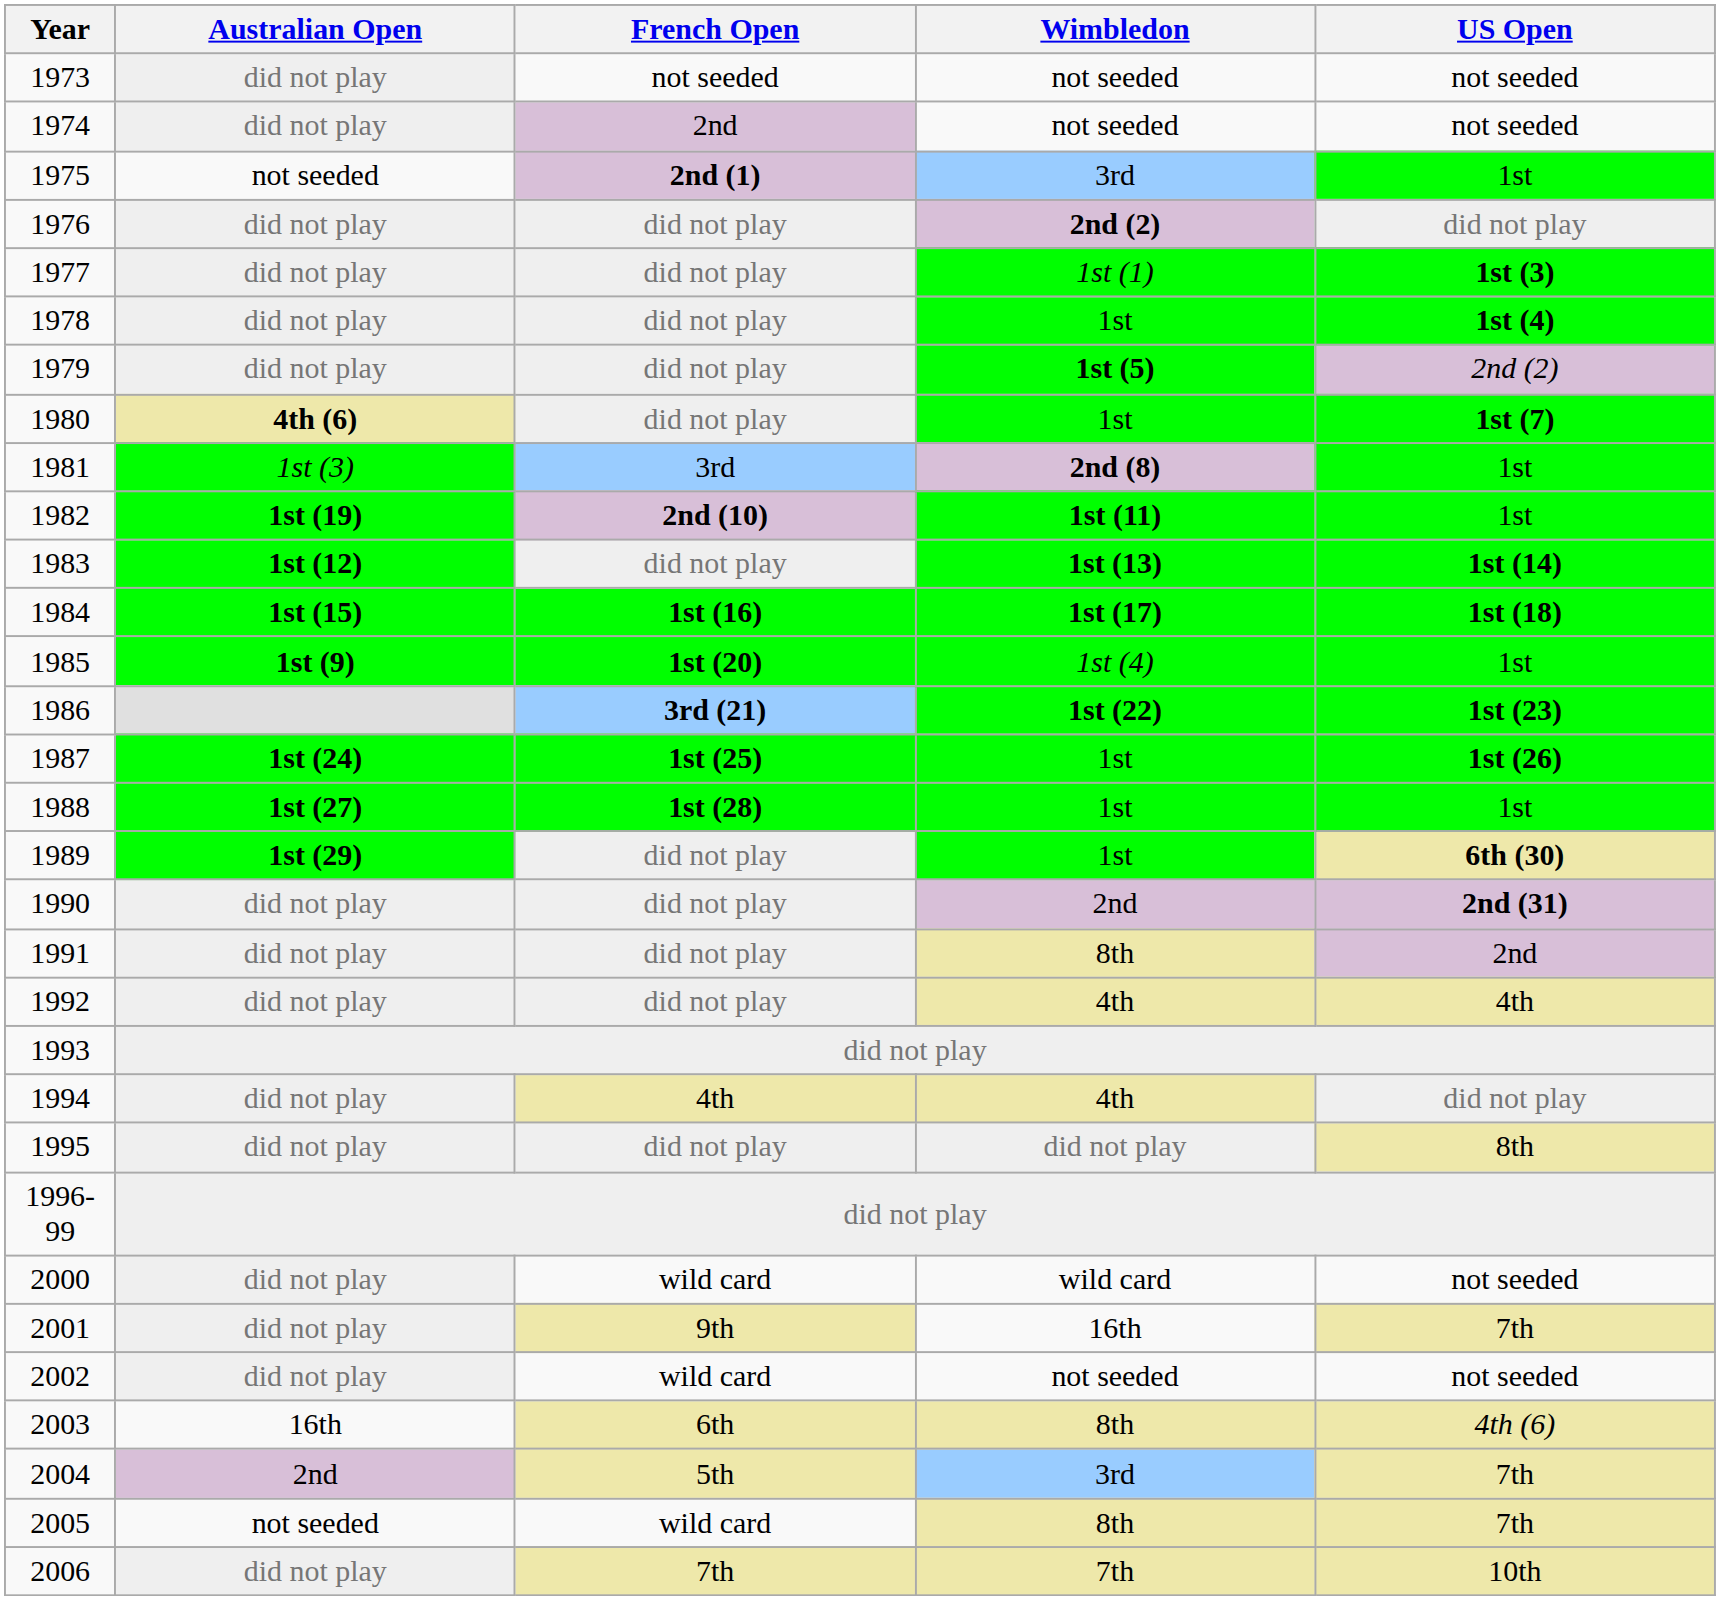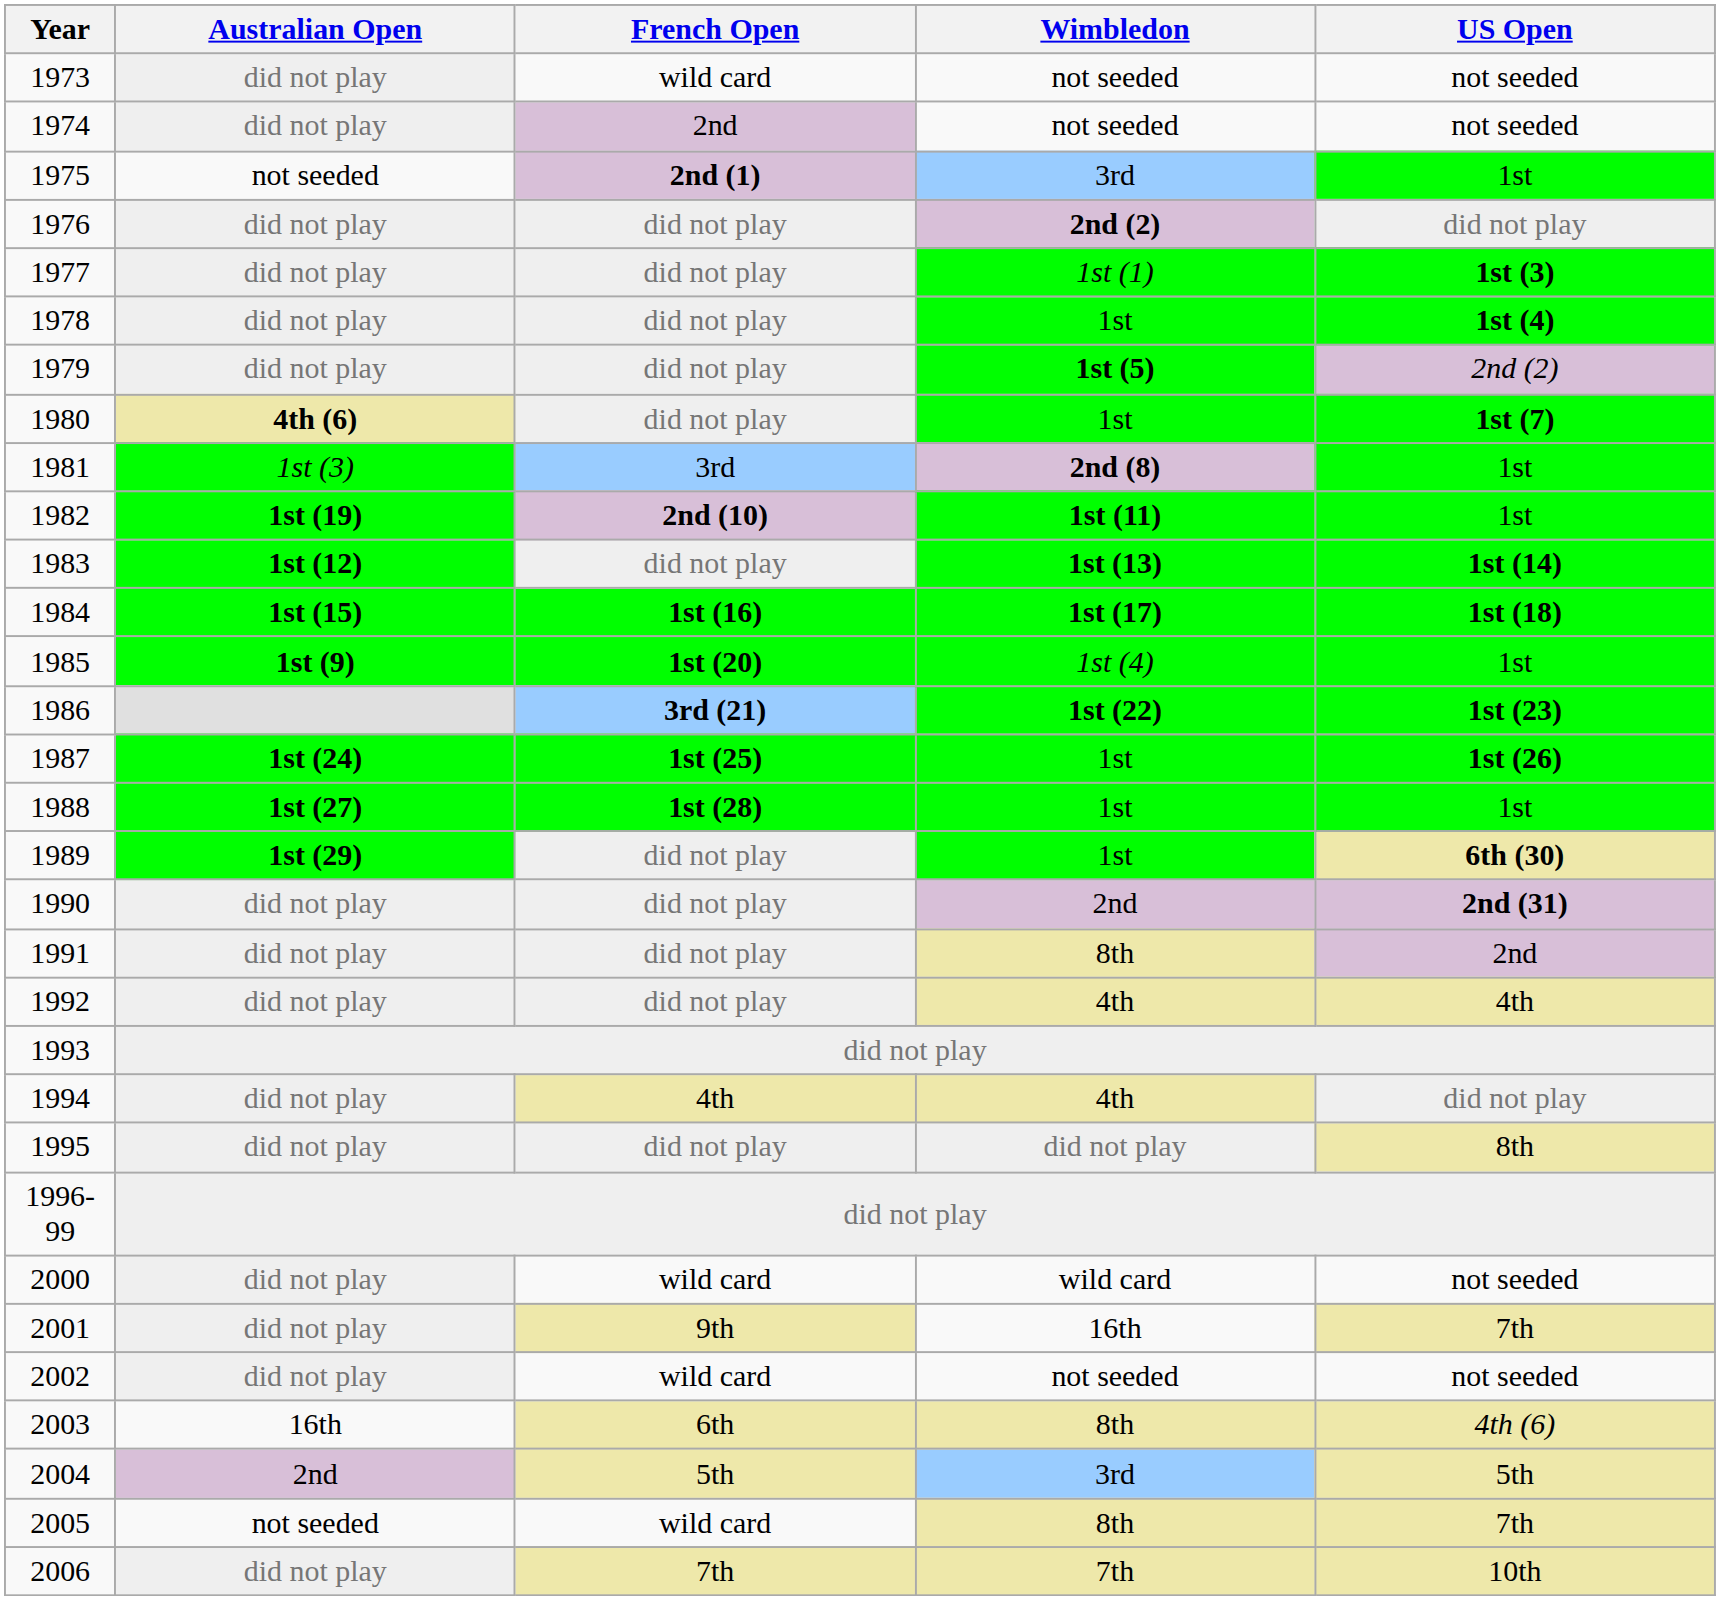 <table class=wikitable style=font-size:97%;text-align:center>
 <tr>
 <th width=50>Year</th>
 <th width=200><a href='#'>Australian Open</a></th>
 <th width=200><a href='#'>French Open</a></th>
 <th width=200><a href='#'>Wimbledon</a></th>
 <th width=200><a href='#'>US Open</a></th>
 </tr>
 <tr>
 <td>1973</td>
 <td style="color:#767676; background:#efefef">did not play</td>
-<td>not seeded</td>
+<td>wild card</td>
 <td>not seeded</td>
 <td>not seeded</td>
 </tr>
 <tr>
 <td>1974</td>
 <td style="color:#767676; background:#efefef">did not play</td>
 <td bgcolor=#D8BFD8>2nd</td>
 <td>not seeded</td>
 <td>not seeded</td>
 </tr>
 <tr>
 <td>1975</td>
 <td>not seeded</td>
 <td bgcolor=#D8BFD8><strong>2nd (1)</strong></td>
 <td bgcolor=#99ccff>3rd</td>
 <td bgcolor=#00FF00>1st</td>
 </tr>
 <tr>
 <td>1976</td>
 <td style="color:#767676; background:#efefef">did not play</td>
 <td style="color:#767676; background:#efefef">did not play</td>
 <td bgcolor=#D8BFD8><strong>2nd (2)</strong></td>
 <td style="color:#767676; background:#efefef">did not play</td>
 </tr>
 <tr>
 <td>1977</td>
 <td style="color:#767676; background:#efefef">did not play</td>
 <td style="color:#767676; background:#efefef">did not play</td>
 <td bgcolor=#00FF00><em>1st (1)</em></td>
 <td bgcolor=#00FF00><strong>1st (3)</strong></td>
 </tr>
 <tr>
 <td>1978</td>
 <td style="color:#767676; background:#efefef">did not play</td>
 <td style="color:#767676; background:#efefef">did not play</td>
 <td bgcolor=#00FF00>1st</td>
 <td bgcolor=#00FF00><strong>1st (4)</strong></td>
 </tr>
 <tr>
 <td>1979</td>
 <td style="color:#767676; background:#efefef">did not play</td>
 <td style="color:#767676; background:#efefef">did not play</td>
 <td bgcolor=#00FF00><strong>1st (5)</strong></td>
 <td bgcolor=#D8BFD8><em>2nd (2)</em></td>
 </tr>
 <tr>
 <td>1980</td>
 <td bgcolor=#EEE8AA><strong>4th (6)</strong></td>
 <td style="color:#767676; background:#efefef">did not play</td>
 <td bgcolor=#00FF00>1st</td>
 <td bgcolor=#00FF00><strong>1st (7)</strong></td>
 </tr>
 <tr>
 <td>1981</td>
 <td bgcolor=#00FF00><em>1st (3)</em></td>
 <td bgcolor=#99ccff>3rd</td>
 <td bgcolor=#D8BFD8><strong>2nd (8)</strong></td>
 <td bgcolor=#00FF00>1st</td>
 </tr>
 <tr>
 <td>1982</td>
 <td bgcolor=#00FF00><strong>1st (19)</strong></td>
 <td bgcolor=#D8BFD8><strong>2nd (10)</strong></td>
 <td bgcolor=#00FF00><strong>1st (11)</strong></td>
 <td bgcolor=#00FF00>1st</td>
 </tr>
 <tr>
 <td>1983</td>
 <td bgcolor=#00FF00><strong>1st (12)</strong></td>
 <td style="color:#767676; background:#efefef">did not play</td>
 <td bgcolor=#00FF00><strong>1st (13)</strong></td>
 <td bgcolor=#00FF00><strong>1st (14)</strong></td>
 </tr>
 <tr>
 <td>1984</td>
 <td bgcolor=#00FF00><strong>1st (15)</strong></td>
 <td bgcolor=#00FF00><strong>1st (16)</strong></td>
 <td bgcolor=#00FF00><strong>1st (17)</strong></td>
 <td bgcolor=#00FF00><strong>1st (18)</strong></td>
 </tr>
 <tr>
 <td>1985</td>
 <td bgcolor=#00FF00><strong>1st (9)</strong></td>
 <td bgcolor=#00FF00><strong>1st (20)</strong></td>
 <td bgcolor=#00FF00><em>1st (4)</em></td>
 <td bgcolor=#00FF00>1st</td>
 </tr>
 <tr>
 <td>1986</td>
 <td bgcolor=#e0e0e0><em></em></td>
 <td bgcolor=#99ccff><strong>3rd (21)</strong></td>
 <td bgcolor=#00FF00><strong>1st (22)</strong></td>
 <td bgcolor=#00FF00><strong>1st (23)</strong></td>
 </tr>
 <tr>
 <td>1987</td>
 <td bgcolor=#00FF00><strong>1st (24)</strong></td>
 <td bgcolor=#00FF00><strong>1st (25)</strong></td>
 <td bgcolor=#00FF00>1st</td>
 <td bgcolor=#00FF00><strong>1st (26)</strong></td>
 </tr>
 <tr>
 <td>1988</td>
 <td bgcolor=#00FF00><strong>1st (27)</strong></td>
 <td bgcolor=#00FF00><strong>1st (28)</strong></td>
 <td bgcolor=#00FF00>1st</td>
 <td bgcolor=#00FF00>1st</td>
 </tr>
 <tr>
 <td>1989</td>
 <td bgcolor=#00FF00><strong>1st (29)</strong></td>
 <td style="color:#767676; background:#efefef">did not play</td>
 <td bgcolor=#00FF00>1st</td>
 <td bgcolor=#EEE8AA><strong>6th (30)</strong></td>
 </tr>
 <tr>
 <td>1990</td>
 <td style="color:#767676; background:#efefef">did not play</td>
 <td style="color:#767676; background:#efefef">did not play</td>
 <td bgcolor=#D8BFD8>2nd</td>
 <td bgcolor=#D8BFD8><strong>2nd (31)</strong></td>
 </tr>
 <tr>
 <td>1991</td>
 <td style="color:#767676; background:#efefef">did not play</td>
 <td style="color:#767676; background:#efefef">did not play</td>
 <td bgcolor=#EEE8AA>8th</td>
 <td bgcolor=#D8BFD8>2nd</td>
 </tr>
 <tr>
 <td>1992</td>
 <td style="color:#767676; background:#efefef">did not play</td>
 <td style="color:#767676; background:#efefef">did not play</td>
 <td bgcolor=#EEE8AA>4th</td>
 <td bgcolor=#EEE8AA>4th</td>
 </tr>
 <tr>
 <td>1993</td>
 <td colspan="4" style="color:#767676; background:#efefef">did not play</td>
 </tr>
 <tr>
 <td>1994</td>
 <td style="color:#767676; background:#efefef">did not play</td>
 <td bgcolor=#EEE8AA>4th</td>
 <td bgcolor=#EEE8AA>4th</td>
 <td style="color:#767676; background:#efefef">did not play</td>
 </tr>
 <tr>
 <td>1995</td>
 <td style="color:#767676; background:#efefef">did not play</td>
 <td style="color:#767676; background:#efefef">did not play</td>
 <td style="color:#767676; background:#efefef">did not play</td>
 <td bgcolor=#EEE8AA>8th</td>
 </tr>
 <tr>
 <td>1996-99</td>
 <td colspan="4" style="color:#767676; background:#efefef">did not play</td>
 </tr>
 <tr>
 <td>2000</td>
 <td style="color:#767676; background:#efefef">did not play</td>
 <td>wild card</td>
 <td>wild card</td>
 <td>not seeded</td>
 </tr>
 <tr>
 <td>2001</td>
 <td style="color:#767676; background:#efefef">did not play</td>
 <td bgcolor=#EEE8AA>9th</td>
 <td>16th</td>
 <td bgcolor=#EEE8AA>7th</td>
 </tr>
 <tr>
 <td>2002</td>
 <td style="color:#767676; background:#efefef">did not play</td>
 <td>wild card</td>
 <td>not seeded</td>
 <td>not seeded</td>
 </tr>
 <tr>
 <td>2003</td>
 <td>16th</td>
 <td bgcolor=#EEE8AA>6th</td>
 <td bgcolor=#EEE8AA>8th</td>
 <td bgcolor=#EEE8AA><em>4th (6)</em></td>
 </tr>
 <tr>
 <td>2004</td>
 <td bgcolor=#D8BFD8>2nd</td>
 <td bgcolor=#EEE8AA>5th</td>
 <td bgcolor=#99ccff>3rd</td>
-<td bgcolor=#EEE8AA>7th</td>
+<td bgcolor=#EEE8AA>5th</td>
 </tr>
 <tr>
 <td>2005</td>
 <td>not seeded</td>
 <td>wild card</td>
 <td bgcolor=#EEE8AA>8th</td>
 <td bgcolor=#EEE8AA>7th</td>
 </tr>
 <tr>
 <td>2006</td>
 <td style="color:#767676; background:#efefef">did not play</td>
 <td bgcolor=#EEE8AA>7th</td>
 <td bgcolor=#EEE8AA>7th</td>
 <td bgcolor=#EEE8AA>10th</td>
 </tr>
 </table>
